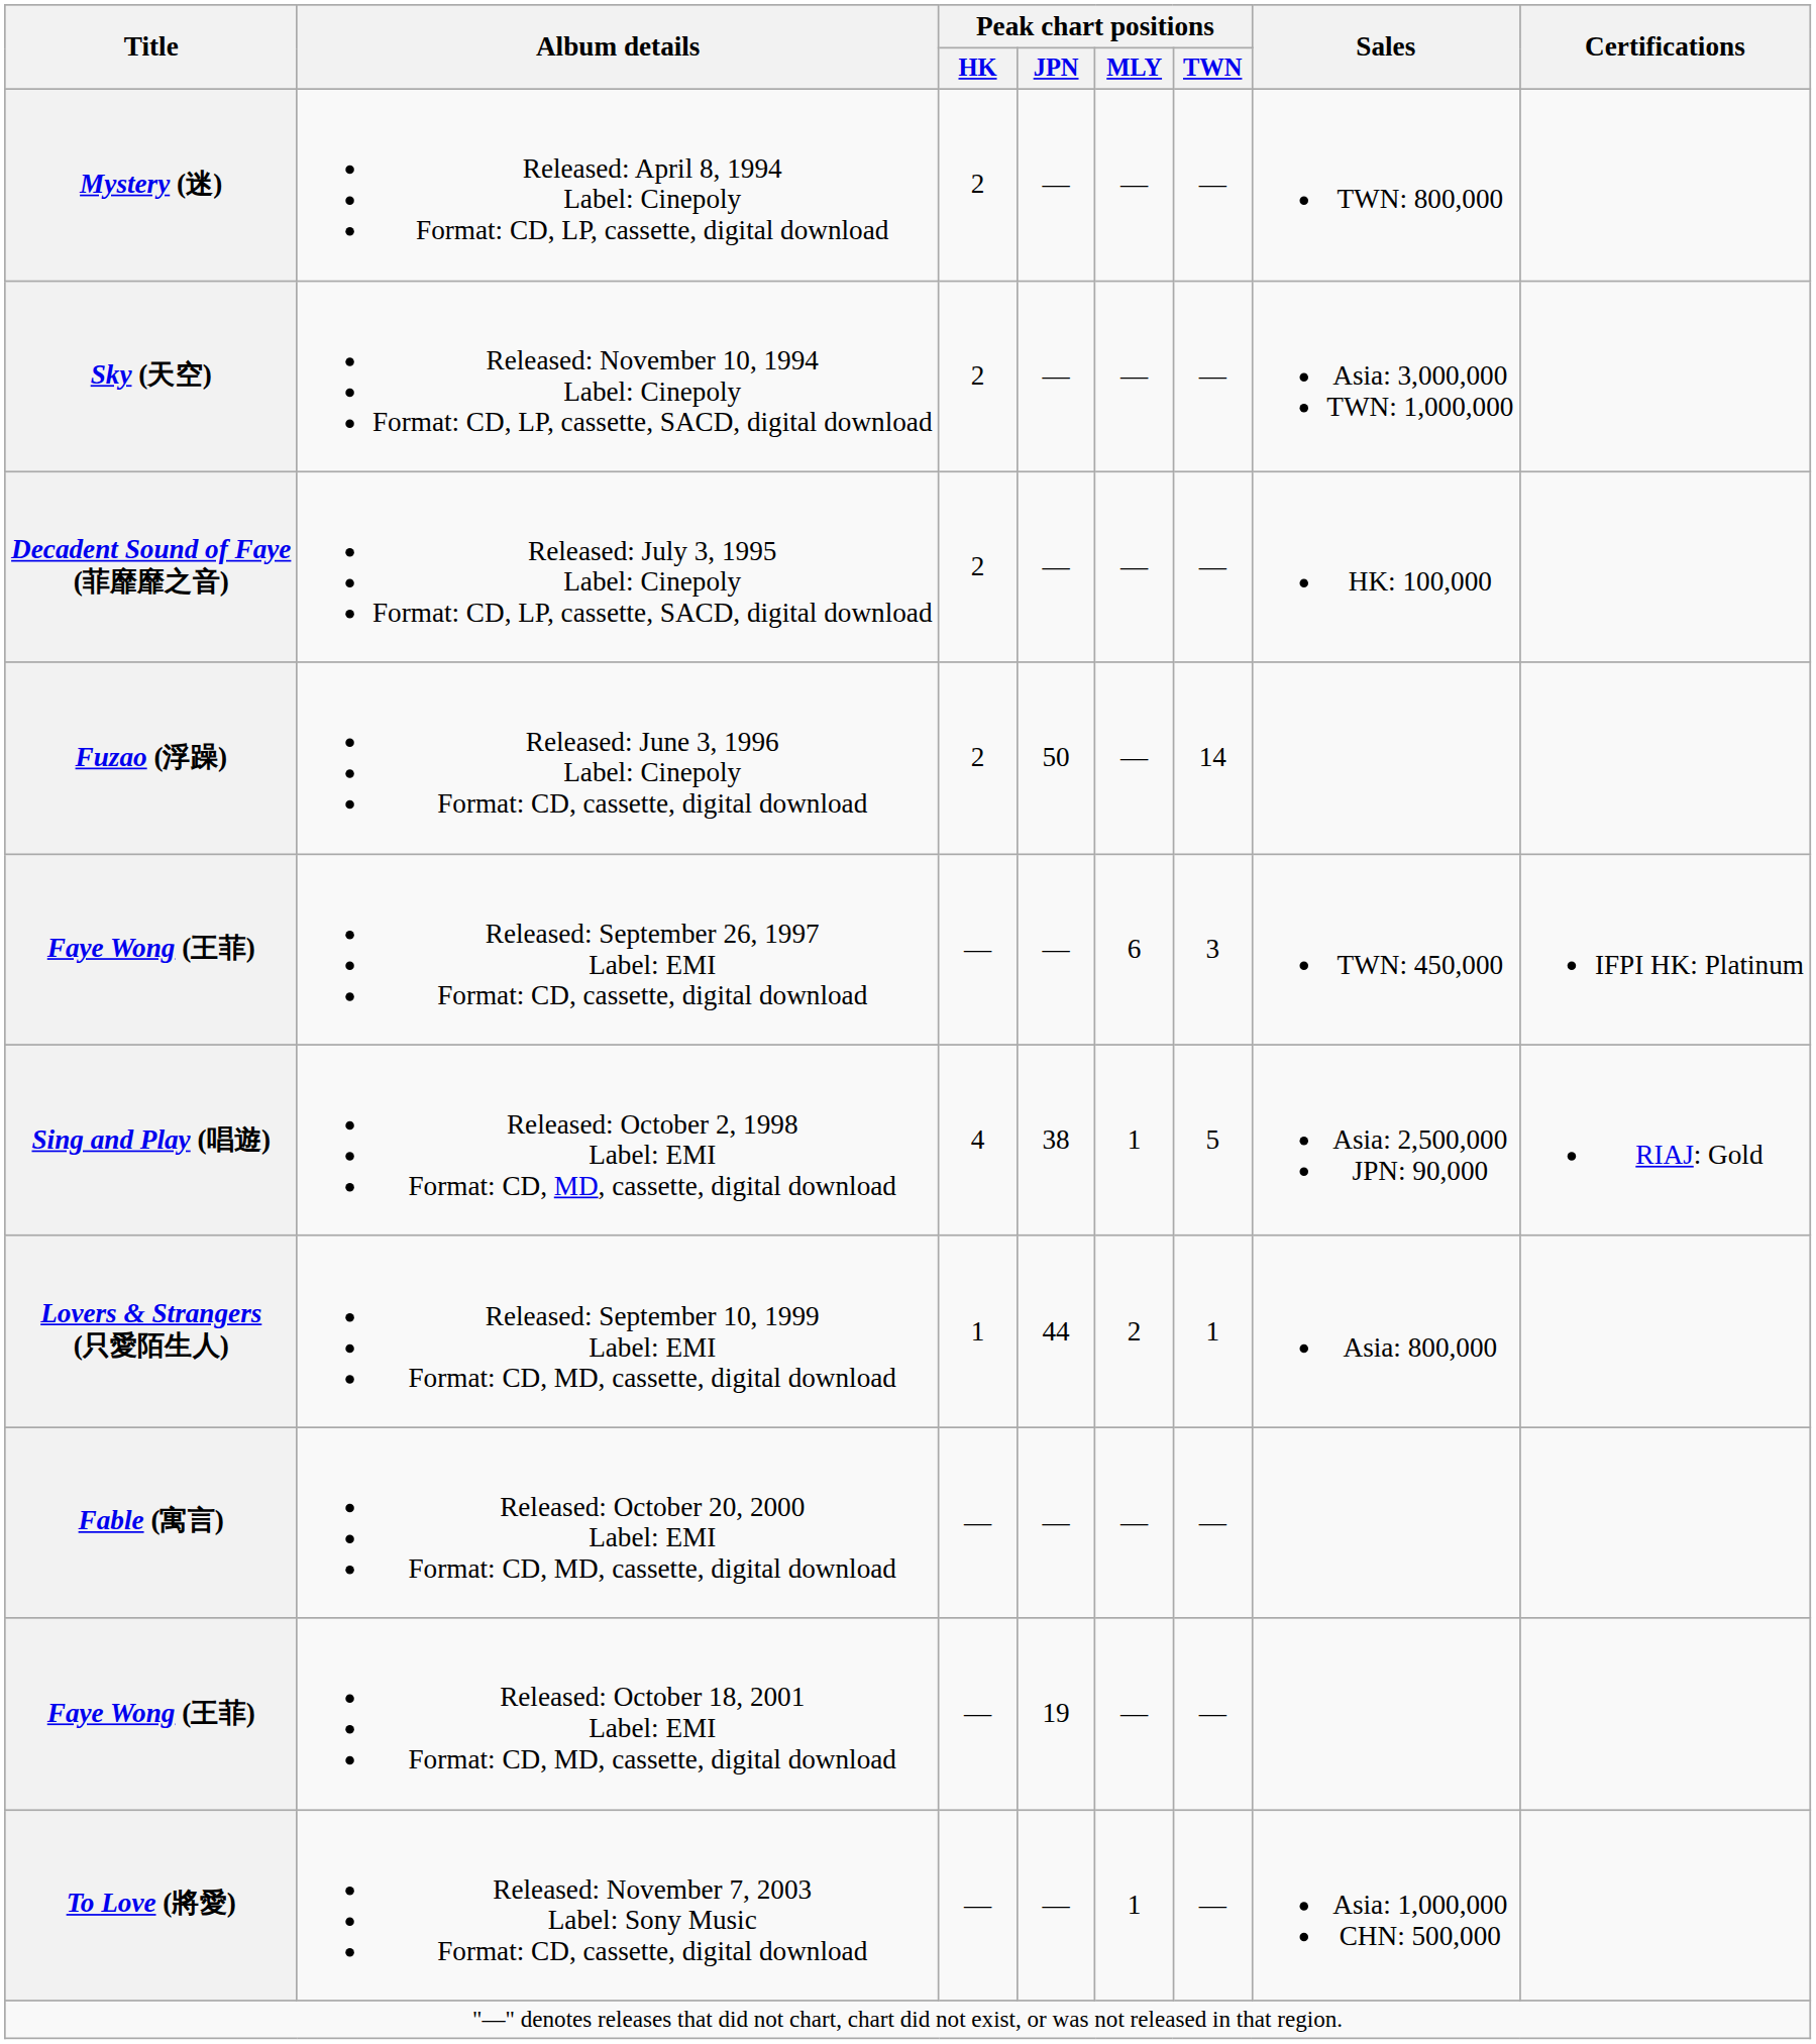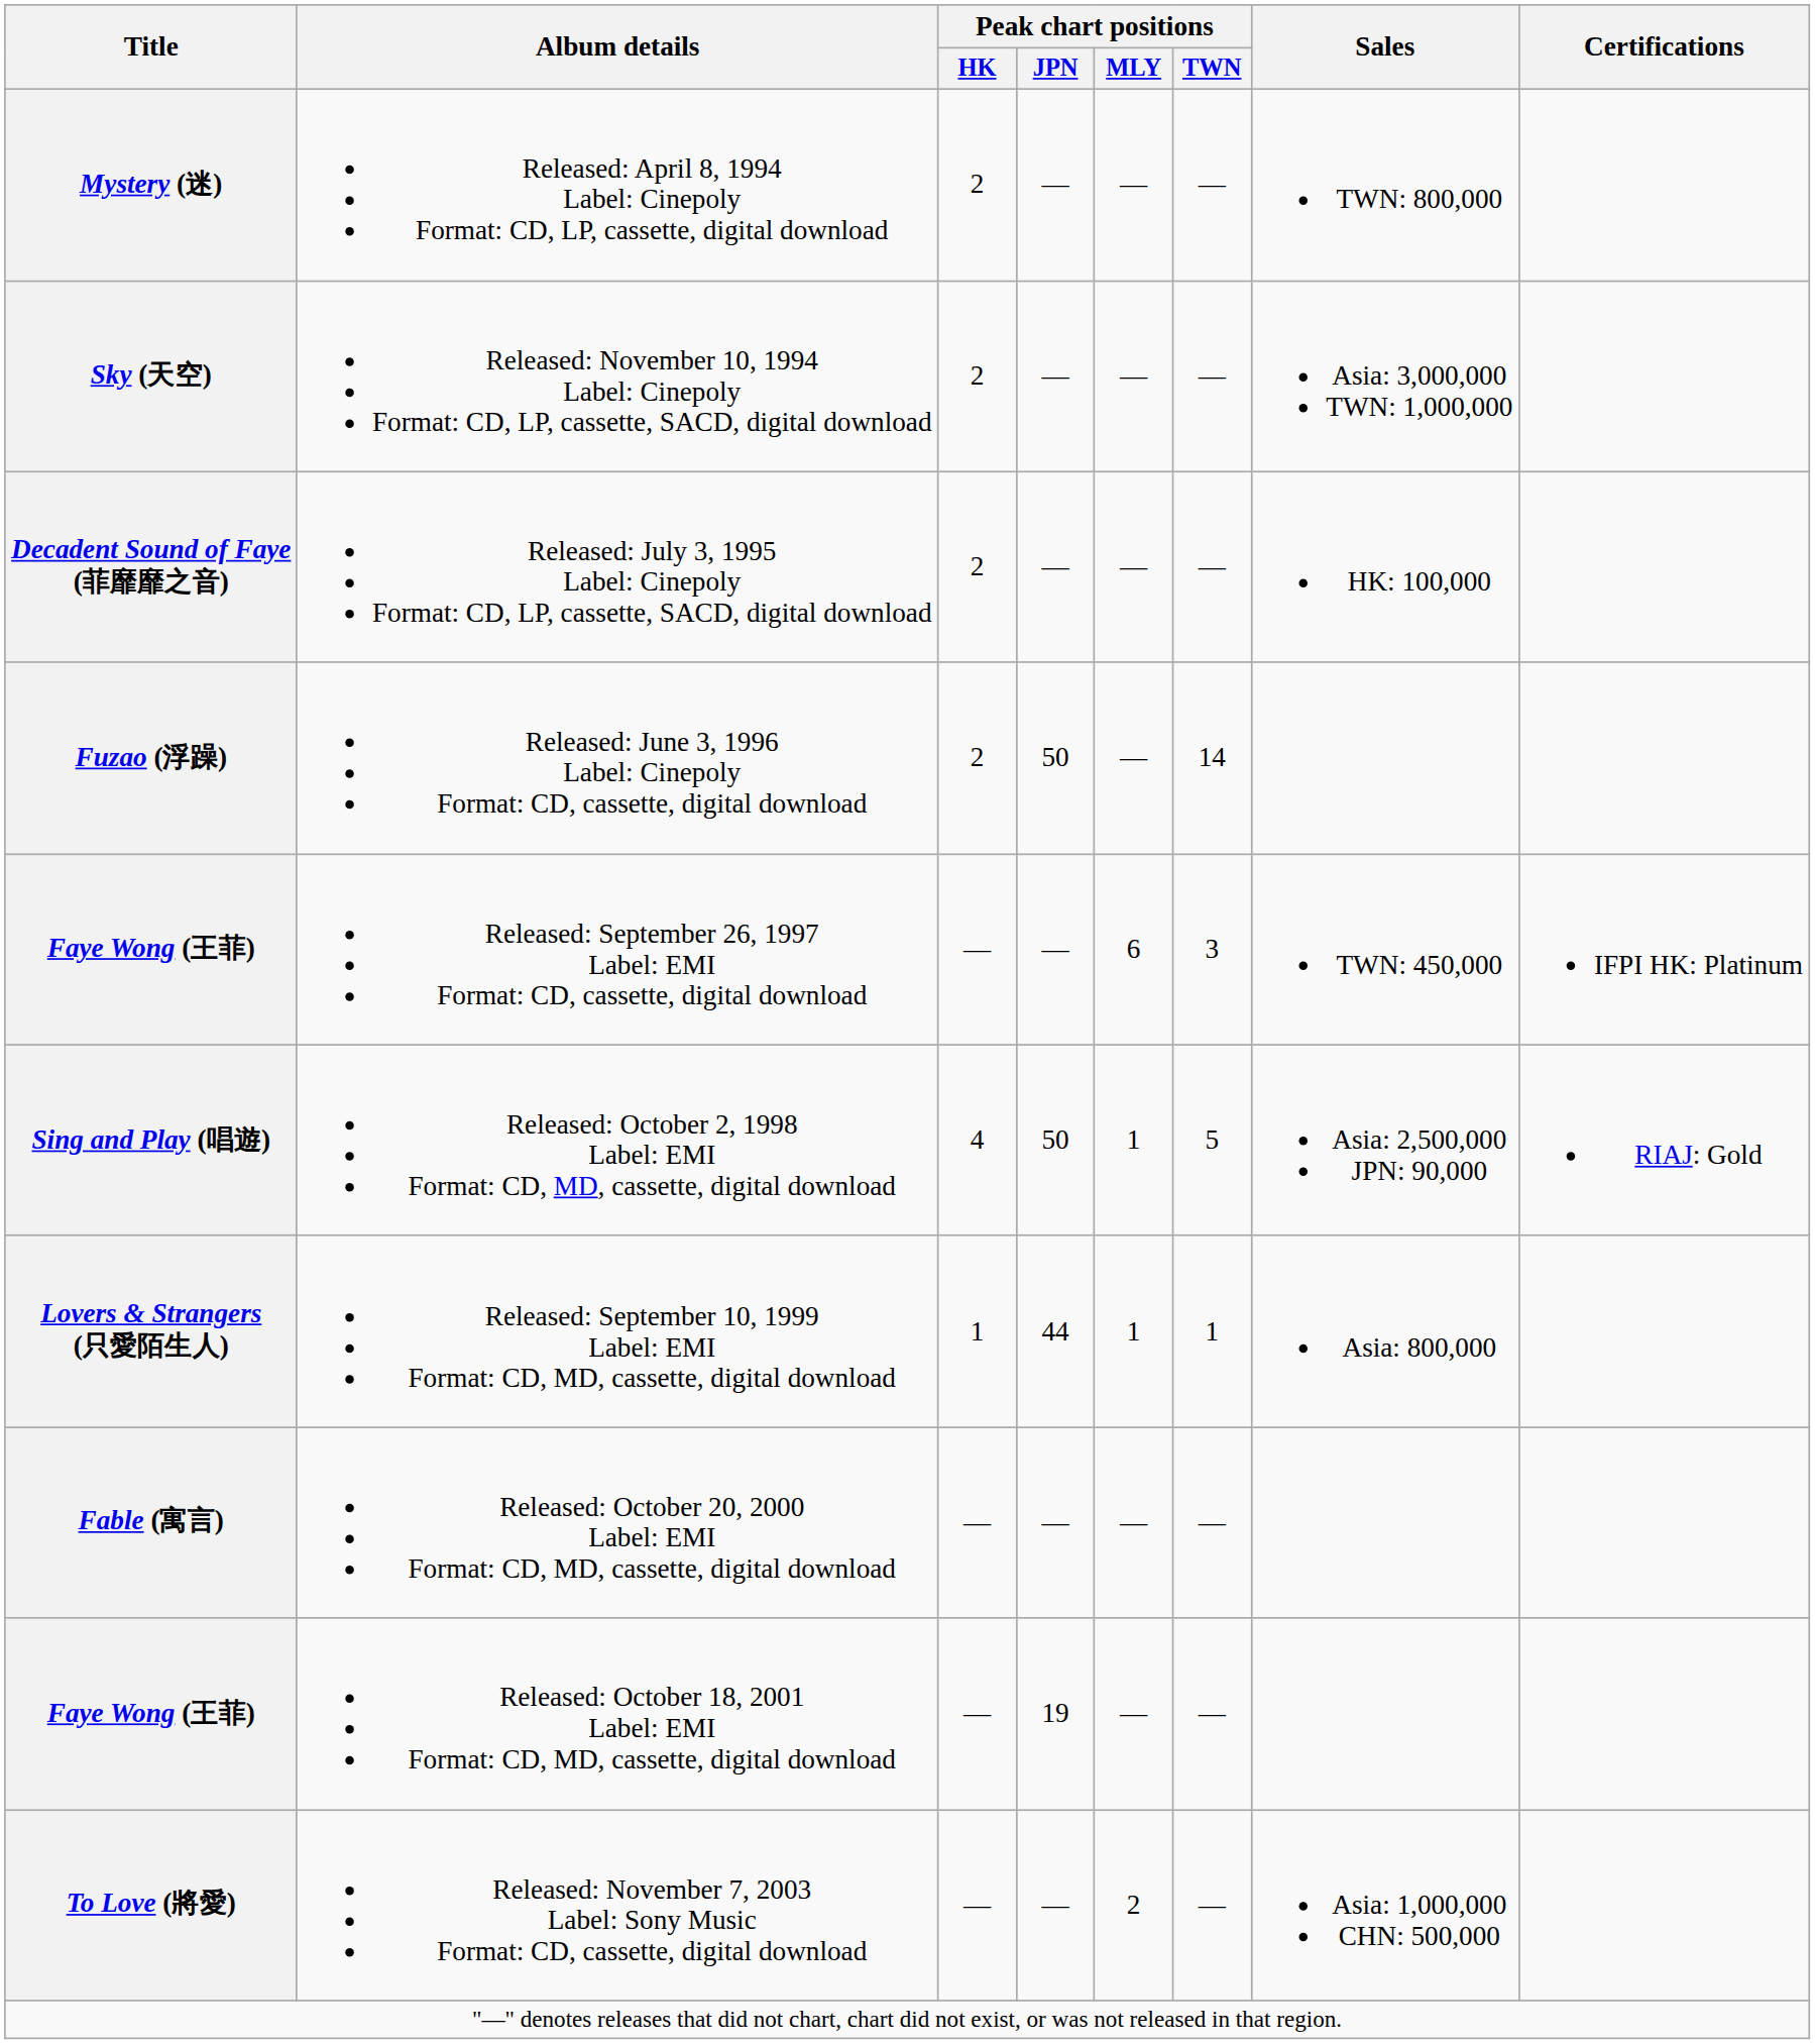 <table class="wikitable plainrowheaders" style="text-align:center;">
 <tr>
 <th rowspan="2">Title</th>
 <th rowspan="2">Album details</th>
 <th colspan="4">Peak chart positions</th>
 <th rowspan="2">Sales</th>
 <th rowspan="2">Certifications</th>
 </tr>
 <tr>
 <th scope="col" style="width:2.7em;font-size:90%;"><a href='#'>HK</a><br></th>
 <th scope="col" style="width:2.7em;font-size:90%;"><a href='#'>JPN</a><br></th>
 <th scope="col" style="width:2.7em;font-size:90%;"><a href='#'>MLY</a><br></th>
 <th scope="col" style="width:2.7em;font-size:90%;"><a href='#'>TWN</a><br></th>
 </tr>
 <tr>
 <th scope="row"><em><a href='#'>Mystery</a></em> (迷)</th>
 <td><br><ul><li>Released: April 8, 1994</li><li>Label: Cinepoly</li><li>Format: CD, LP, cassette, digital download</li></ul></td>
 <td>2</td>
 <td>—</td>
 <td>—</td>
 <td>—</td>
 <td><br><ul><li>TWN: 800,000</li></ul></td>
 <td></td>
 </tr>
 <tr>
 <th scope="row"><em><a href='#'>Sky</a></em> (天空)</th>
 <td><br><ul><li>Released: November 10, 1994</li><li>Label: Cinepoly</li><li>Format: CD, LP, cassette, SACD, digital download</li></ul></td>
 <td>2</td>
 <td>—</td>
 <td>—</td>
 <td>—</td>
 <td><br><ul><li>Asia: 3,000,000</li><li>TWN: 1,000,000</li></ul></td>
 <td></td>
 </tr>
 <tr>
 <th scope="row"><em><a href='#'>Decadent Sound of Faye</a></em><br>(菲靡靡之音)</th>
 <td><br><ul><li>Released: July 3, 1995</li><li>Label: Cinepoly</li><li>Format: CD, LP, cassette, SACD, digital download</li></ul></td>
 <td>2</td>
 <td>—</td>
 <td>—</td>
 <td>—</td>
 <td><br><ul><li>HK: 100,000</li></ul></td>
 <td></td>
 </tr>
 <tr>
 <th scope="row"><em><a href='#'>Fuzao</a></em> (浮躁)</th>
 <td><br><ul><li>Released: June 3, 1996</li><li>Label: Cinepoly</li><li>Format: CD, cassette, digital download</li></ul></td>
 <td>2</td>
 <td>50</td>
 <td>—</td>
 <td>14</td>
 <td></td>
 <td></td>
 </tr>
 <tr>
 <th scope="row"><em><a href='#'>Faye Wong</a></em> (王菲)</th>
 <td><br><ul><li>Released: September 26, 1997</li><li>Label: EMI</li><li>Format: CD, cassette, digital download</li></ul></td>
 <td>—</td>
 <td>—</td>
 <td>6</td>
 <td>3</td>
 <td><br><ul><li>TWN: 450,000</li></ul></td>
 <td><br><ul><li>IFPI HK: Platinum</li></ul></td>
 </tr>
 <tr>
 <th scope="row"><em><a href='#'>Sing and Play</a></em> (唱遊)</th>
 <td><br><ul><li>Released: October 2, 1998</li><li>Label: EMI</li><li>Format: CD, <a href='#'>MD</a>, cassette, digital download</li></ul></td>
 <td>4</td>
-<td>38</td>
+<td>50</td>
 <td>1</td>
 <td>5</td>
 <td><br><ul><li>Asia: 2,500,000</li><li>JPN: 90,000</li></ul></td>
 <td><br><ul><li><a href='#'>RIAJ</a>: Gold</li></ul></td>
 </tr>
 <tr>
 <th scope="row"><em><a href='#'>Lovers & Strangers</a></em><br>(只愛陌生人)</th>
 <td><br><ul><li>Released: September 10, 1999</li><li>Label: EMI</li><li>Format: CD, MD, cassette, digital download</li></ul></td>
 <td>1</td>
 <td>44</td>
-<td>2</td>
+<td>1</td>
 <td>1</td>
 <td><br><ul><li>Asia: 800,000</li></ul></td>
 <td></td>
 </tr>
 <tr>
 <th scope="row"><em><a href='#'>Fable</a></em> (寓言)</th>
 <td><br><ul><li>Released: October 20, 2000</li><li>Label: EMI</li><li>Format: CD, MD, cassette, digital download</li></ul></td>
 <td>—</td>
 <td>—</td>
 <td>—</td>
 <td>—</td>
 <td></td>
 <td></td>
 </tr>
 <tr>
 <th scope="row"><em><a href='#'>Faye Wong</a></em> (王菲)</th>
 <td><br><ul><li>Released: October 18, 2001</li><li>Label: EMI</li><li>Format: CD, MD, cassette, digital download</li></ul></td>
 <td>—</td>
 <td>19</td>
 <td>—</td>
 <td>—</td>
 <td></td>
 <td></td>
 </tr>
 <tr>
 <th scope="row"><em><a href='#'>To Love</a></em> (將愛)</th>
 <td><br><ul><li>Released: November 7, 2003</li><li>Label: Sony Music</li><li>Format: CD, cassette, digital download</li></ul></td>
 <td>—</td>
 <td>—</td>
-<td>1</td>
+<td>2</td>
 <td>—</td>
 <td><br><ul><li>Asia: 1,000,000</li><li>CHN: 500,000</li></ul></td>
 <td></td>
 </tr>
 <tr>
 <td colspan="8" style="font-size:85%">"—" denotes releases that did not chart, chart did not exist, or was not released in that region.</td>
 </tr>
 </table>
